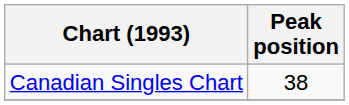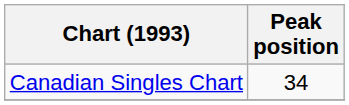 <table class="wikitable sortable">
 <tr>
 <th align="center">Chart (1993)</th>
 <th align="center">Peak<br>position</th>
 </tr>
 <tr>
 <td><a href='#'>Canadian Singles Chart</a></td>
-<td align="center">38</td>
+<td align="center">34</td>
 </tr>
 <tr>
 </tr>
 </table>
